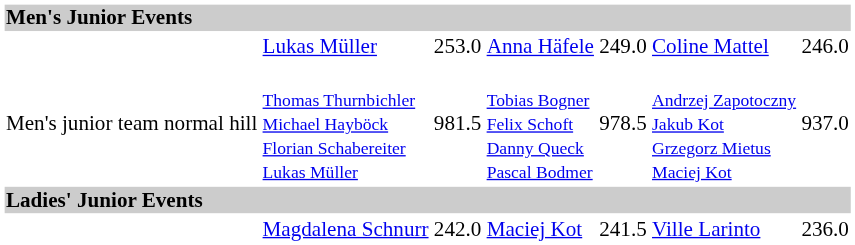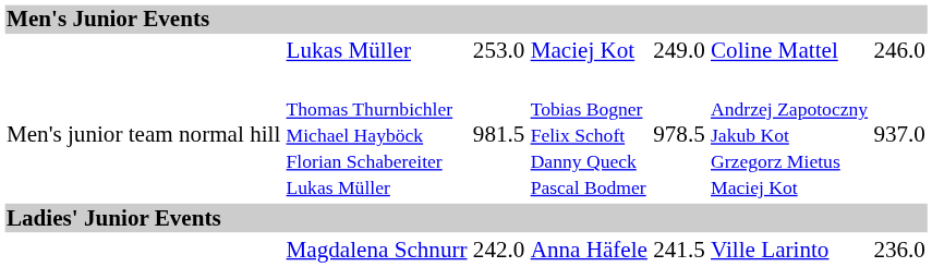 <table>
 <tr style="background:#ccc;">
 <td colspan=7><strong>Men's Junior Events</strong></td>
 </tr>
 <tr>
 <td></td>
 <td><a href='#'>Lukas Müller</a><br></td>
 <td>253.0</td>
-<td><a href='#'>Anna Häfele</a><br></td>
+<td><a href='#'>Maciej Kot</a><br></td>
 <td>249.0</td>
 <td><a href='#'>Coline Mattel</a><br></td>
 <td>246.0</td>
 </tr>
 <tr>
 <td>Men's junior team normal hill</td>
 <td><br><small><a href='#'>Thomas Thurnbichler</a><br><a href='#'>Michael Hayböck</a><br><a href='#'>Florian Schabereiter</a><br><a href='#'>Lukas Müller</a></small></td>
 <td>981.5</td>
 <td><br><small><a href='#'>Tobias Bogner</a><br><a href='#'>Felix Schoft</a><br><a href='#'>Danny Queck</a><br><a href='#'>Pascal Bodmer</a></small></td>
 <td>978.5</td>
 <td><br><small><a href='#'>Andrzej Zapotoczny</a><br><a href='#'>Jakub Kot</a><br><a href='#'>Grzegorz Mietus</a><br><a href='#'>Maciej Kot</a></small></td>
 <td>937.0</td>
 </tr>
 <tr style="background:#ccc;">
 <td colspan=7><strong>Ladies' Junior Events</strong></td>
 </tr>
 <tr>
 <td></td>
 <td><a href='#'>Magdalena Schnurr</a><br></td>
 <td>242.0</td>
-<td><a href='#'>Maciej Kot</a><br></td>
+<td><a href='#'>Anna Häfele</a><br></td>
 <td>241.5</td>
 <td><a href='#'>Ville Larinto</a><br></td>
 <td>236.0</td>
 </tr>
 </table>
